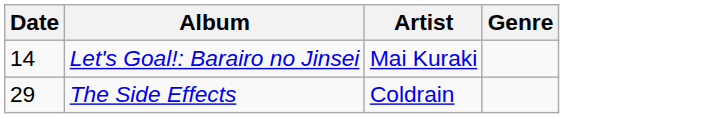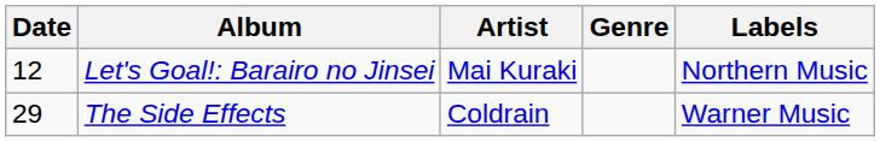 <table class="wikitable">
 <tr>
 <th>Date</th>
 <th>Album</th>
 <th>Artist</th>
 <th>Genre</th>
+<th>Labels</th>
 </tr>
 <tr>
-<td>14</td>
+<td>12</td>
 <td><em><a href='#'>Let's Goal!: Barairo no Jinsei</a></em></td>
 <td><a href='#'>Mai Kuraki</a></td>
 <td></td>
+<td><a href='#'>Northern Music</a></td>
 </tr>
 <tr>
 <td>29</td>
 <td><em><a href='#'>The Side Effects</a></em></td>
 <td><a href='#'>Coldrain</a></td>
 <td></td>
+<td><a href='#'>Warner Music</a></td>
 </tr>
 </table>
